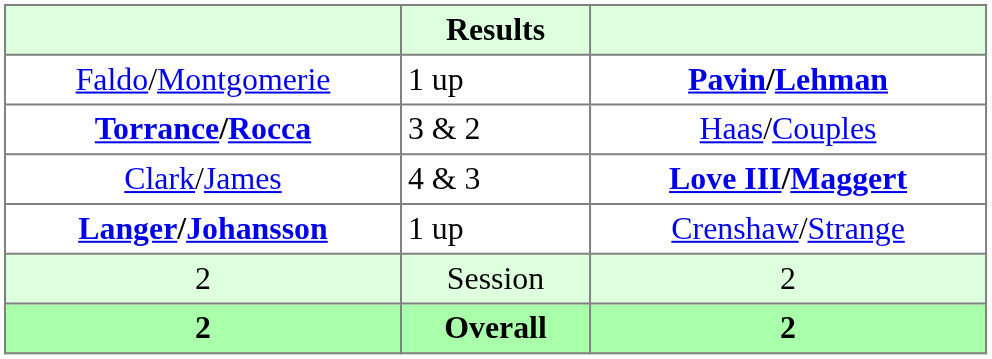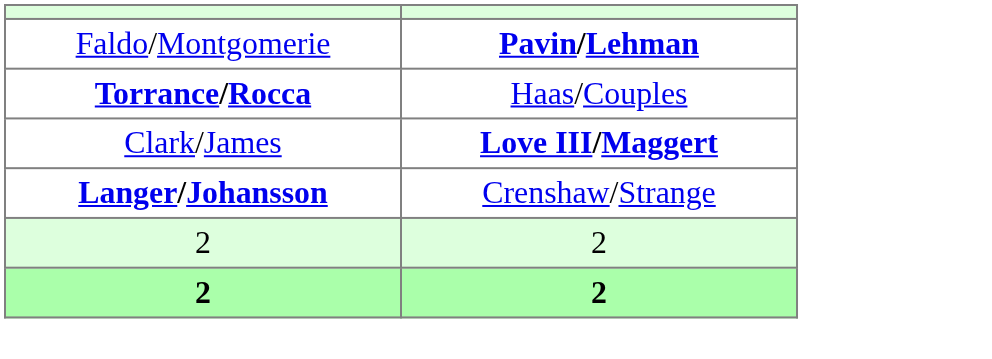 <table border="1" cellpadding="3" style="border-collapse:collapse; text-align:center;">
 <tr style="background:#dfd;">
 <th style="width:12em;"></th>
-<th style="width:5.5em;">Results</th>
 <th style="width:12em;"></th>
 </tr>
 <tr>
 <td><a href='#'>Faldo</a>/<a href='#'>Montgomerie</a></td>
-<td align=left> 1 up</td>
 <td><strong><a href='#'>Pavin</a>/<a href='#'>Lehman</a></strong></td>
 </tr>
 <tr>
 <td><strong><a href='#'>Torrance</a>/<a href='#'>Rocca</a></strong></td>
-<td align=left> 3 & 2</td>
 <td><a href='#'>Haas</a>/<a href='#'>Couples</a></td>
 </tr>
 <tr>
 <td><a href='#'>Clark</a>/<a href='#'>James</a></td>
-<td align=left> 4 & 3</td>
 <td><strong><a href='#'>Love III</a>/<a href='#'>Maggert</a></strong></td>
 </tr>
 <tr>
 <td><strong><a href='#'>Langer</a>/<a href='#'>Johansson</a></strong></td>
-<td align=left> 1 up</td>
 <td><a href='#'>Crenshaw</a>/<a href='#'>Strange</a></td>
 </tr>
 <tr style="background:#dfd;">
 <td>2</td>
-<td>Session</td>
 <td>2</td>
 </tr>
 <tr style="background:#afa;">
 <th>2</th>
-<th>Overall</th>
 <th>2</th>
 </tr>
 </table>
